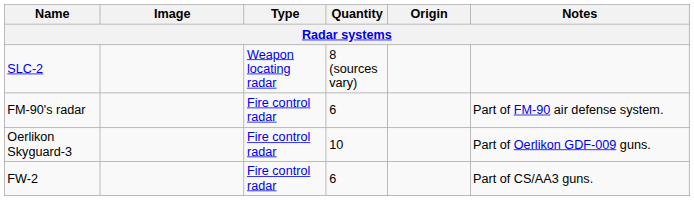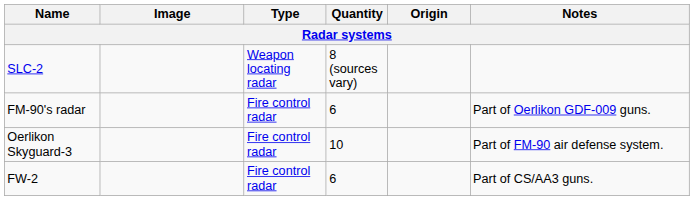 <table class="wikitable">
 <tr>
 <th style="width: 14%;">Name</th>
 <th style="width: 21%;">Image</th>
 <th style="width: 12%;">Type</th>
 <th style="width: 9%;">Quantity</th>
 <th style="width: 12%;">Origin</th>
 <th style="width: 32%;">Notes</th>
 </tr>
 <tr>
 <th colspan="7"><a href='#'>Radar systems</a></th>
 </tr>
 <tr>
 <td><a href='#'>SLC-2</a></td>
 <td></td>
 <td><a href='#'>Weapon locating radar</a></td>
 <td>8 (sources vary)</td>
 <td></td>
 <td></td>
 </tr>
 <tr>
 <td>FM-90's radar</td>
 <td></td>
 <td><a href='#'>Fire control radar</a></td>
 <td>6</td>
 <td></td>
-<td>Part of <a href='#'>FM-90</a> air defense system.</td>
+<td>Part of <a href='#'>Oerlikon GDF-009</a> guns.</td>
 </tr>
 <tr>
 <td>Oerlikon Skyguard-3</td>
 <td></td>
 <td><a href='#'>Fire control radar</a></td>
 <td>10</td>
 <td></td>
-<td>Part of <a href='#'>Oerlikon GDF-009</a> guns.</td>
+<td>Part of <a href='#'>FM-90</a> air defense system.</td>
 </tr>
 <tr>
 <td>FW-2</td>
 <td></td>
 <td><a href='#'>Fire control radar</a></td>
 <td>6</td>
 <td></td>
 <td>Part of CS/AA3 guns.</td>
 </tr>
 </table>
